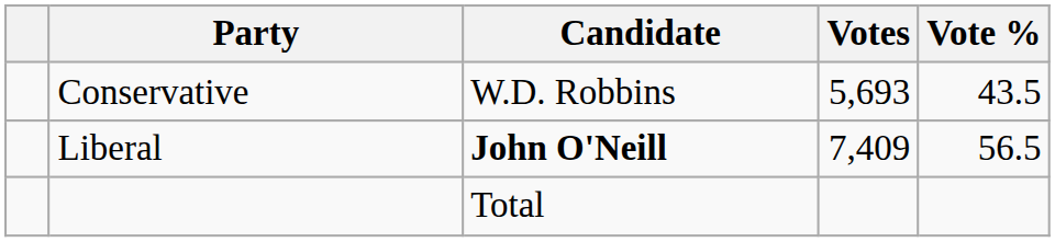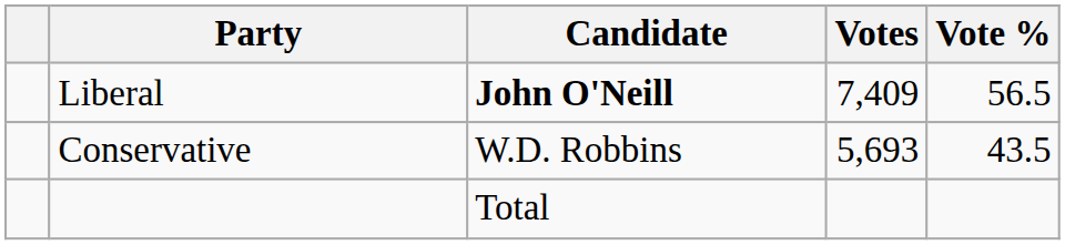 <table class="wikitable">
 <tr>
 <th></th>
 <th scope="col" width="175">Party</th>
 <th scope="col" width="150">Candidate</th>
 <th>Votes</th>
 <th>Vote %</th>
 </tr>
 <tr>
 <td>   </td>
+<td>Liberal</td>
+<td><strong>John O'Neill</strong></td>
+<td align=right>7,409</td>
+<td align=right>56.5</td>
+</tr>
+<tr>
+<td>   </td>
 <td>Conservative</td>
 <td>W.D. Robbins</td>
 <td align=right>5,693</td>
 <td align=right>43.5</td>
-</tr>
-<tr>
-<td>   </td>
-<td>Liberal</td>
-<td><strong>John O'Neill</strong></td>
-<td align=right>7,409</td>
-<td align=right>56.5</td>
 </tr>
 <tr>
 <td></td>
 <td></td>
 <td>Total</td>
 <td align=right></td>
 <td></td>
 </tr>
 </table>
